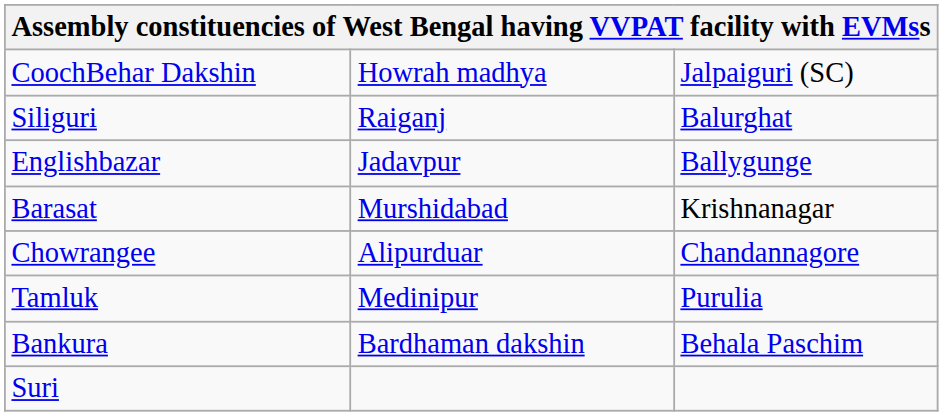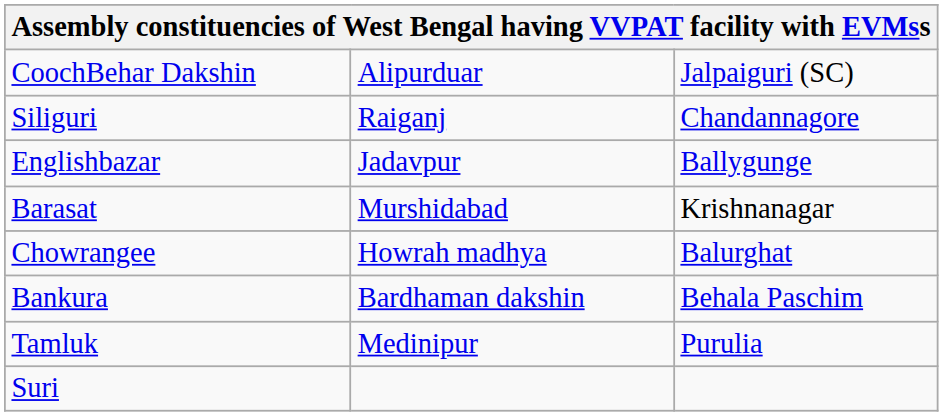 <table class="wikitable" | align="center">
 <tr>
 <th colspan="3">Assembly constituencies of West Bengal having <a href='#'>VVPAT</a> facility with <a href='#'>EVMs</a>s</th>
 </tr>
 <tr>
 <td><a href='#'>CoochBehar Dakshin</a></td>
-<td><a href='#'>Howrah madhya</a></td>
+<td><a href='#'>Alipurduar</a></td>
 <td><a href='#'>Jalpaiguri</a> (SC)</td>
 </tr>
 <tr>
 <td><a href='#'>Siliguri</a></td>
 <td><a href='#'>Raiganj</a></td>
-<td><a href='#'>Balurghat</a></td>
+<td><a href='#'>Chandannagore</a></td>
 </tr>
 <tr>
 <td><a href='#'>Englishbazar</a></td>
 <td><a href='#'>Jadavpur</a></td>
 <td><a href='#'>Ballygunge</a></td>
 </tr>
 <tr>
 <td><a href='#'>Barasat</a></td>
 <td><a href='#'>Murshidabad</a></td>
 <td>Krishnanagar</td>
 </tr>
 <tr>
 <td><a href='#'>Chowrangee</a></td>
-<td><a href='#'>Alipurduar</a></td>
-<td><a href='#'>Chandannagore</a></td>
+<td><a href='#'>Howrah madhya</a></td>
+<td><a href='#'>Balurghat</a></td>
+</tr>
+<tr>
+<td><a href='#'>Bankura</a></td>
+<td><a href='#'>Bardhaman dakshin</a></td>
+<td><a href='#'>Behala Paschim</a></td>
 </tr>
 <tr>
 <td><a href='#'>Tamluk</a></td>
 <td><a href='#'>Medinipur</a></td>
 <td><a href='#'>Purulia</a></td>
 </tr>
 <tr>
-<td><a href='#'>Bankura</a></td>
-<td><a href='#'>Bardhaman dakshin</a></td>
-<td><a href='#'>Behala Paschim</a></td>
-</tr>
-<tr>
 <td><a href='#'>Suri</a></td>
 <td></td>
 <td></td>
 </tr>
 </table>
